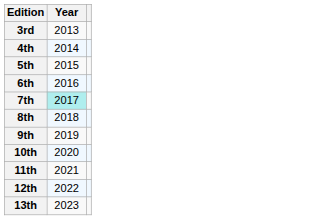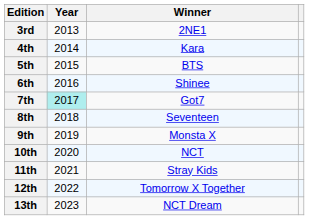 <table class="wikitable plainrowheaders" style="text-align: center">
 <tr>
 <th scope="col" width="50">Edition</th>
 <th scope="col" width="50">Year</th>
+<th scope="col" width="300">Winner</th>
 <th scope="col"></th>
 </tr>
 <tr>
 <th scope="row" style="text-align:center">3rd</th>
 <td>2013</td>
+<td><a href='#'>2NE1</a></td>
 <td></td>
 </tr>
 <tr style="background:#F0F8FF">
 <th scope="row" style="text-align:center">4th</th>
 <td>2014</td>
+<td><a href='#'>Kara</a></td>
 <td></td>
 </tr>
 <tr>
 <th scope="row" style="text-align:center">5th</th>
 <td>2015</td>
+<td><a href='#'>BTS</a></td>
 <td></td>
 </tr>
 <tr style="background:#F0F8FF">
 <th scope="row" style="text-align:center">6th</th>
 <td>2016</td>
+<td><a href='#'>Shinee</a></td>
 <td></td>
 </tr>
 <tr>
 <th scope="row" style="text-align:center">7th</th>
 <td style="background: paleturquoise;">2017</td>
+<td><a href='#'>Got7</a></td>
 <td></td>
 </tr>
 <tr style="background:#F0F8FF">
 <th scope="row" style="text-align:center">8th</th>
 <td>2018</td>
+<td><a href='#'>Seventeen</a></td>
 <td></td>
 </tr>
 <tr>
 <th scope="row" style="text-align:center">9th</th>
 <td>2019</td>
+<td><a href='#'>Monsta X</a></td>
 <td></td>
 </tr>
 <tr style="background:#F0F8FF">
 <th scope="row" style="text-align:center">10th</th>
 <td>2020</td>
+<td><a href='#'>NCT</a></td>
 <td></td>
 </tr>
 <tr>
 <th scope="row" style="text-align:center">11th</th>
 <td>2021</td>
+<td><a href='#'>Stray Kids</a></td>
 <td></td>
 </tr>
 <tr style="background:#F0F8FF">
 <th scope="row" style="text-align:center">12th</th>
 <td>2022</td>
+<td><a href='#'>Tomorrow X Together</a></td>
 <td></td>
 </tr>
 <tr>
 <th scope="row" style="text-align:center">13th</th>
 <td>2023</td>
+<td><a href='#'>NCT Dream</a></td>
 <td></td>
 </tr>
 </table>
